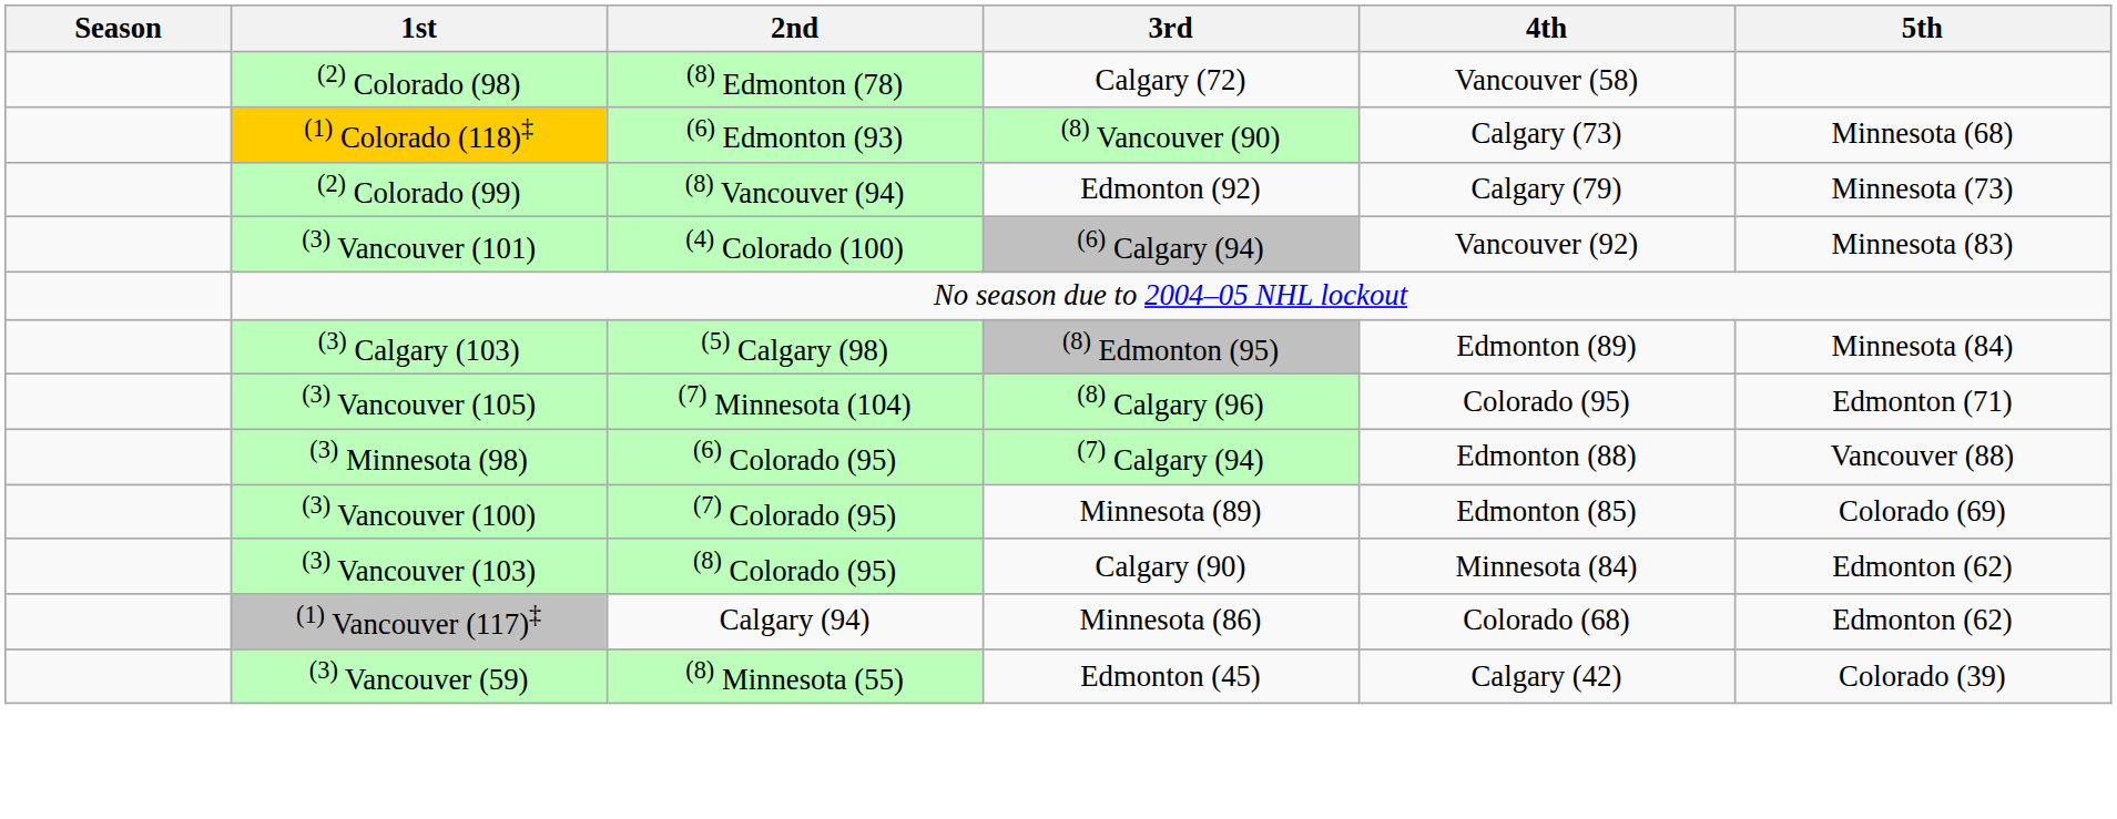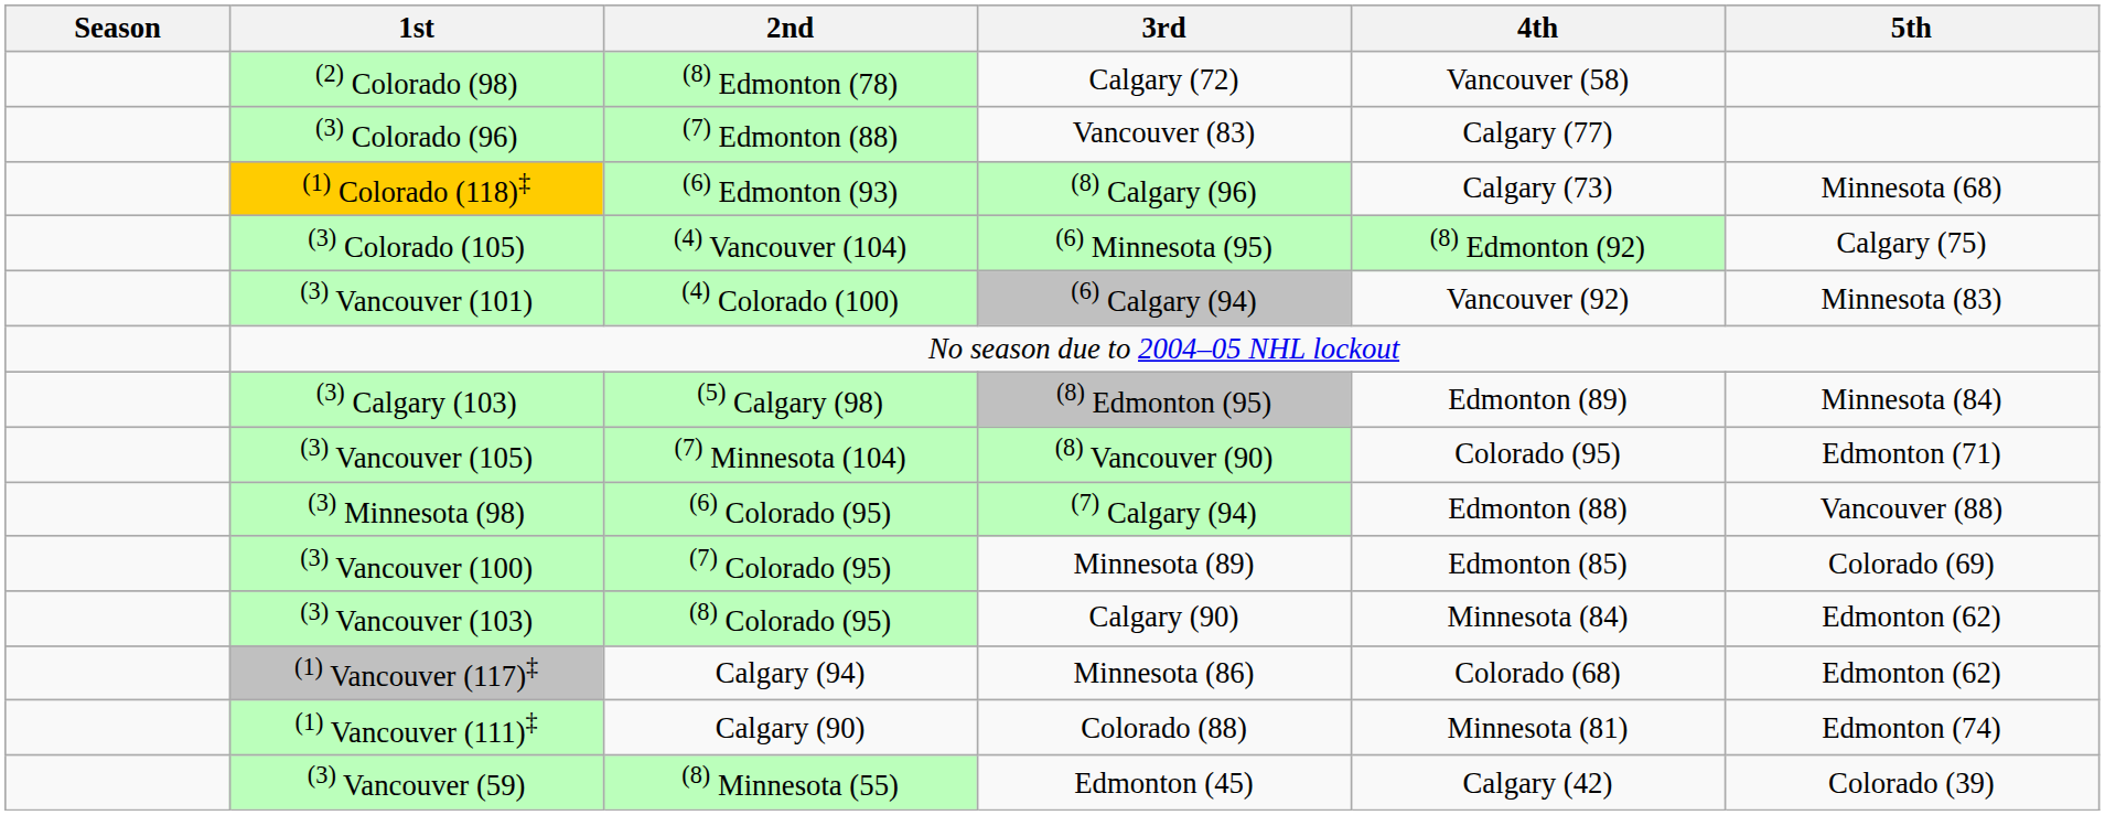 <table class="wikitable" width="90%">
 <tr>
 <th width="9%">Season</th>
 <th width="15%">1st</th>
 <th width="15%">2nd</th>
 <th width="15%">3rd</th>
 <th width="15%">4th</th>
 <th width="15%">5th</th>
 </tr>
 <tr align=center>
 <td></td>
 <td bgcolor="#bbffbb"><sup>(2)</sup> Colorado (98)</td>
 <td bgcolor="#bbffbb"><sup>(8)</sup> Edmonton (78)</td>
 <td>Calgary (72)</td>
 <td>Vancouver (58)</td>
 <td></td>
 </tr>
 <tr align=center>
 <td></td>
+<td bgcolor="#bbffbb"><sup>(3)</sup> Colorado (96)</td>
+<td bgcolor="#bbffbb"><sup>(7)</sup> Edmonton (88)</td>
+<td>Vancouver (83)</td>
+<td>Calgary (77)</td>
+<td></td>
+</tr>
+<tr align=center>
+<td></td>
 <td bgcolor="#ffcc00"><sup>(1)</sup> Colorado (118)<sup>‡</sup></td>
 <td bgcolor="#bbffbb"><sup>(6)</sup> Edmonton (93)</td>
-<td bgcolor="#bbffbb"><sup>(8)</sup> Vancouver (90)</td>
+<td bgcolor="#bbffbb"><sup>(8)</sup> Calgary (96)</td>
 <td>Calgary (73)</td>
 <td>Minnesota (68)</td>
 </tr>
 <tr align=center>
 <td></td>
-<td bgcolor="#bbffbb"><sup>(2)</sup> Colorado (99)</td>
-<td bgcolor="#bbffbb"><sup>(8)</sup> Vancouver (94)</td>
-<td>Edmonton (92)</td>
-<td>Calgary (79)</td>
-<td>Minnesota (73)</td>
+<td bgcolor="#bbffbb"><sup>(3)</sup> Colorado (105)</td>
+<td bgcolor="#bbffbb"><sup>(4)</sup> Vancouver (104)</td>
+<td bgcolor="#bbffbb"><sup>(6)</sup> Minnesota (95)</td>
+<td bgcolor="#bbffbb"><sup>(8)</sup> Edmonton (92)</td>
+<td>Calgary (75)</td>
 </tr>
 <tr align=center>
 <td></td>
 <td bgcolor="#bbffbb"><sup>(3)</sup> Vancouver (101)</td>
 <td bgcolor="#bbffbb"><sup>(4)</sup> Colorado (100)</td>
 <td bgcolor="#c0c0c0"><sup>(6)</sup> Calgary (94)</td>
 <td>Vancouver (92)</td>
 <td>Minnesota (83)</td>
 </tr>
 <tr align=center>
 <td></td>
 <td colspan="5"><em>No season due to <a href='#'>2004–05 NHL lockout</a></em></td>
 </tr>
 <tr align=center>
 <td></td>
 <td bgcolor="#bbffbb"><sup>(3)</sup> Calgary (103)</td>
 <td bgcolor="#bbffbb"><sup>(5)</sup> Calgary (98)</td>
 <td bgcolor="#c0c0c0"><sup>(8)</sup> Edmonton (95)</td>
 <td>Edmonton (89)</td>
 <td>Minnesota (84)</td>
 </tr>
 <tr align=center>
 <td></td>
 <td bgcolor="#bbffbb"><sup>(3)</sup> Vancouver (105)</td>
 <td bgcolor="#bbffbb"><sup>(7)</sup> Minnesota (104)</td>
-<td bgcolor="#bbffbb"><sup>(8)</sup> Calgary (96)</td>
+<td bgcolor="#bbffbb"><sup>(8)</sup> Vancouver (90)</td>
 <td>Colorado (95)</td>
 <td>Edmonton (71)</td>
 </tr>
 <tr align=center>
 <td></td>
 <td bgcolor="#bbffbb"><sup>(3)</sup> Minnesota (98)</td>
 <td bgcolor="#bbffbb"><sup>(6)</sup> Colorado (95)</td>
 <td bgcolor="#bbffbb"><sup>(7)</sup> Calgary (94)</td>
 <td>Edmonton (88)</td>
 <td>Vancouver (88)</td>
 </tr>
 <tr align=center>
 <td></td>
 <td bgcolor="#bbffbb"><sup>(3)</sup> Vancouver (100)</td>
 <td bgcolor="#bbffbb"><sup>(7)</sup> Colorado (95)</td>
 <td>Minnesota (89)</td>
 <td>Edmonton (85)</td>
 <td>Colorado (69)</td>
 </tr>
 <tr align=center>
 <td></td>
 <td bgcolor="#bbffbb"><sup>(3)</sup> Vancouver (103)</td>
 <td bgcolor="#bbffbb"><sup>(8)</sup> Colorado (95)</td>
 <td>Calgary (90)</td>
 <td>Minnesota (84)</td>
 <td>Edmonton (62)</td>
 </tr>
 <tr align=center>
 <td></td>
 <td bgcolor="#c0c0c0"><sup>(1)</sup> Vancouver (117)<sup>‡</sup></td>
 <td>Calgary (94)</td>
 <td>Minnesota (86)</td>
 <td>Colorado (68)</td>
 <td>Edmonton (62)</td>
 </tr>
 <tr align=center>
 <td></td>
+<td bgcolor="#bbffbb"><sup>(1)</sup> Vancouver (111)<sup>‡</sup></td>
+<td>Calgary (90)</td>
+<td>Colorado (88)</td>
+<td>Minnesota (81)</td>
+<td>Edmonton (74)</td>
+</tr>
+<tr align=center>
+<td></td>
 <td bgcolor="#bbffbb"><sup>(3)</sup> Vancouver (59)</td>
 <td bgcolor="#bbffbb"><sup>(8)</sup> Minnesota (55)</td>
 <td>Edmonton (45)</td>
 <td>Calgary (42)</td>
 <td>Colorado (39)</td>
 </tr>
 </table>
